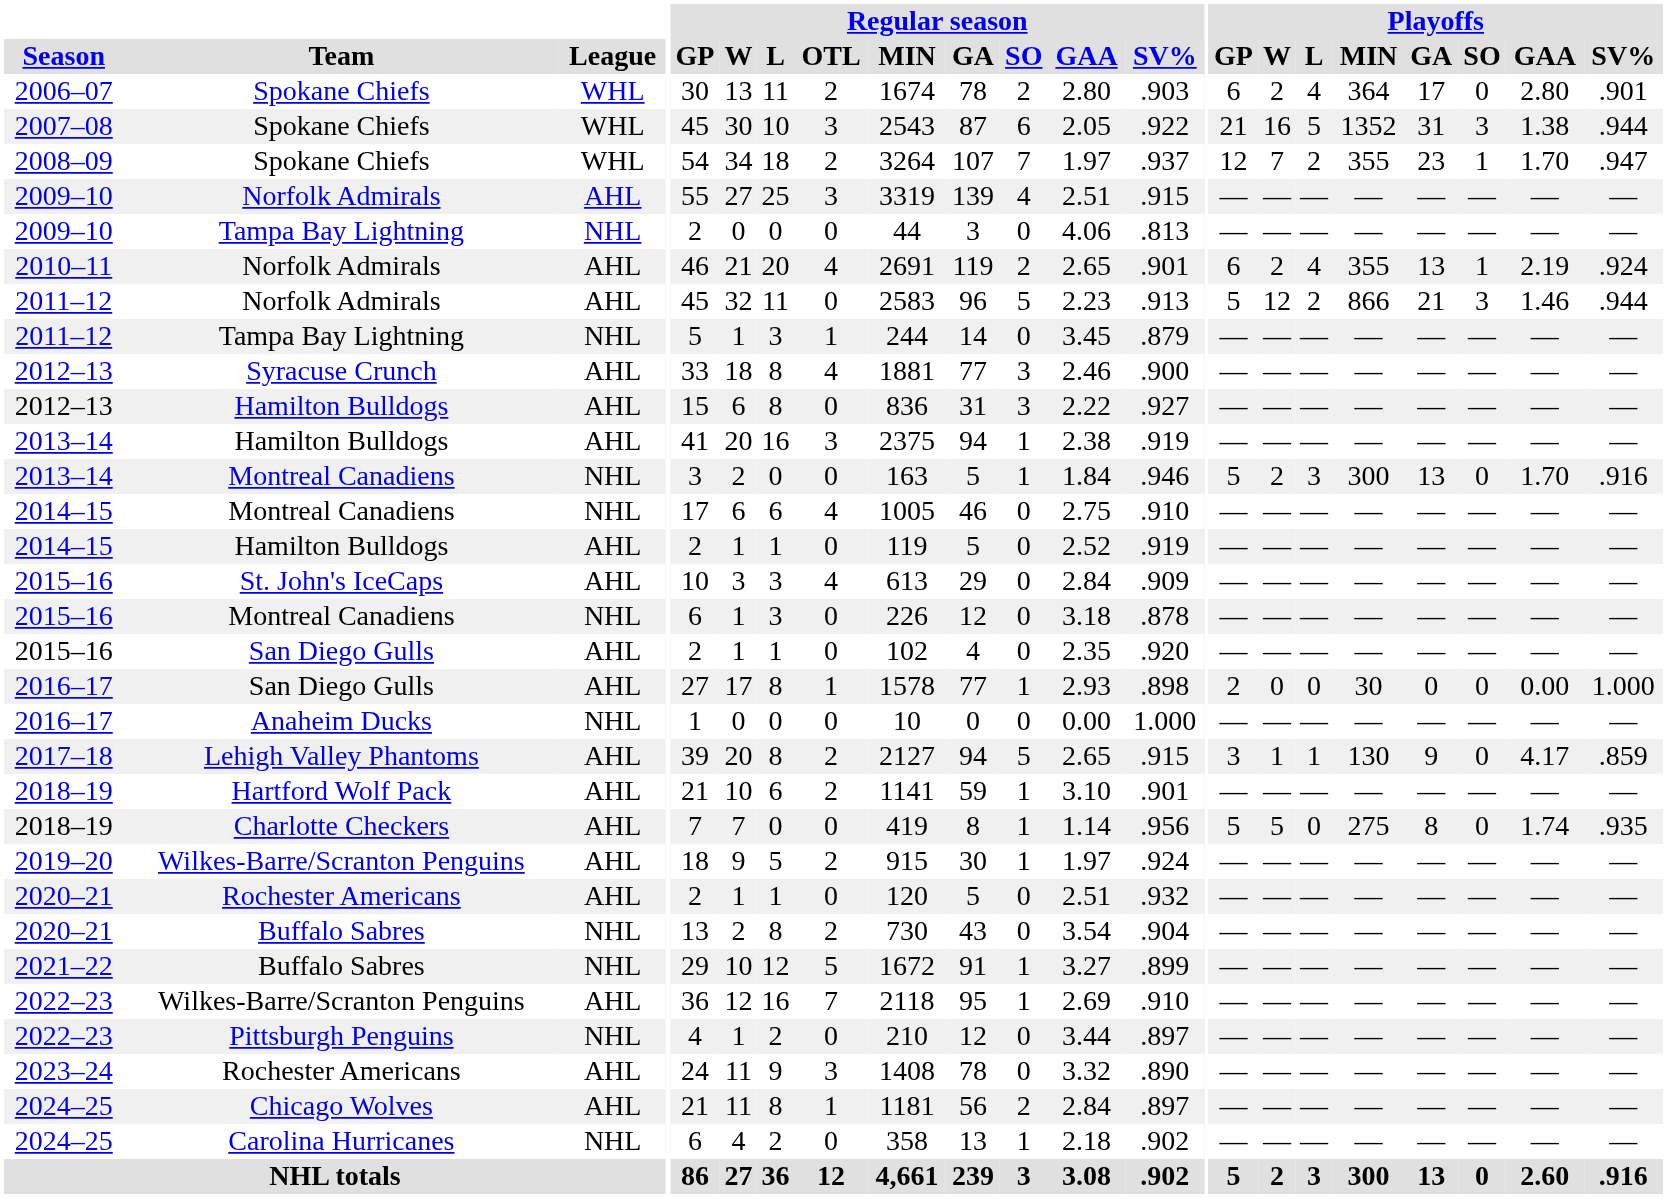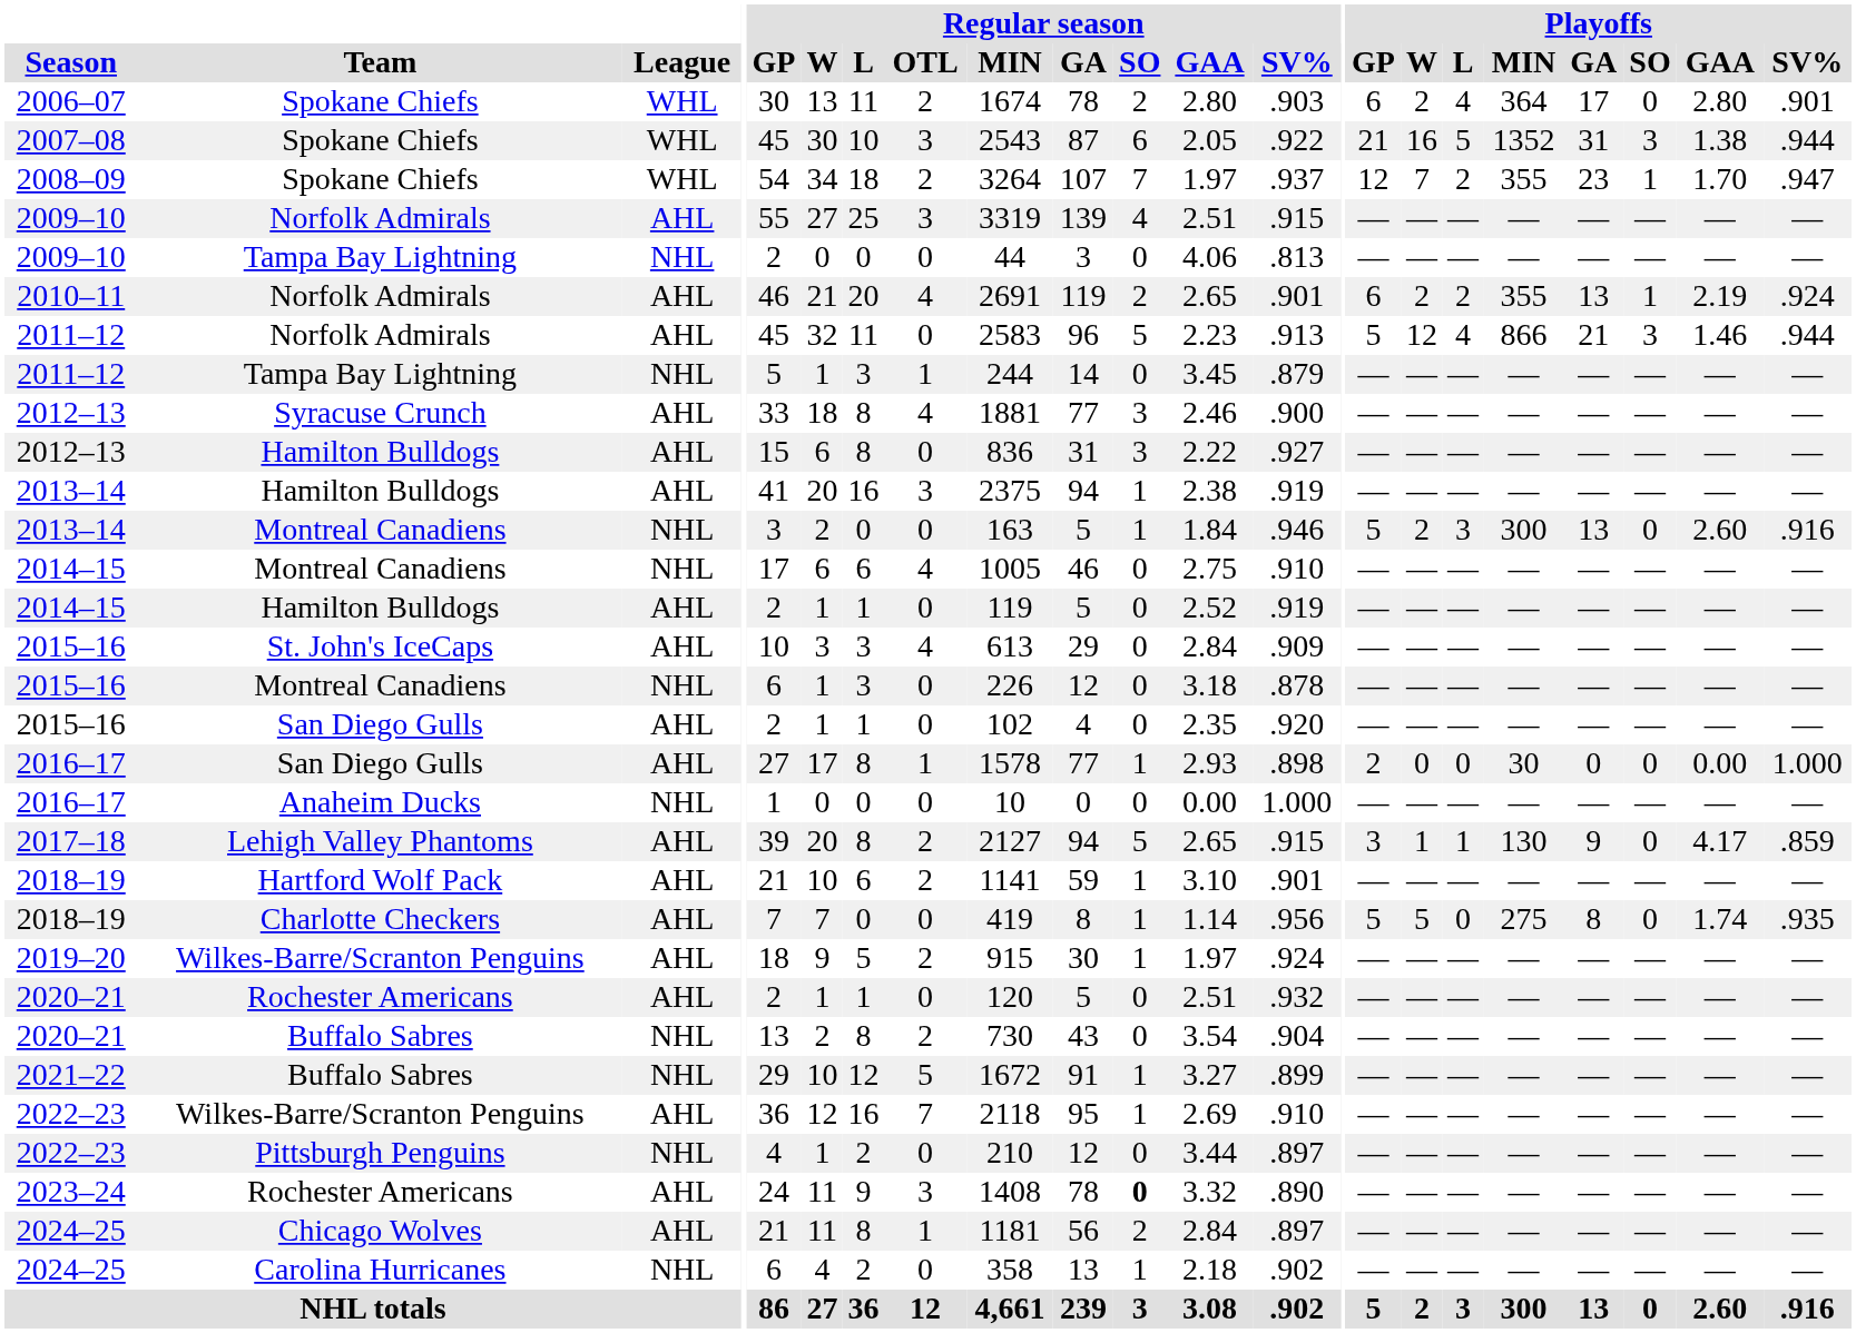 <table border="0" cellpadding="1" cellspacing="0" style="width:75%; text-align:center;">
 <tr bgcolor="#e0e0e0">
 <th colspan="3" bgcolor="#ffffff"></th>
 <th rowspan="99" bgcolor="#ffffff"></th>
 <th colspan="9" bgcolor="#e0e0e0"><a href='#'>Regular season</a></th>
 <th rowspan="99" bgcolor="#ffffff"></th>
 <th colspan="8" bgcolor="#e0e0e0"><a href='#'>Playoffs</a></th>
 </tr>
 <tr bgcolor="#e0e0e0">
 <th><a href='#'>Season</a></th>
 <th>Team</th>
 <th>League</th>
 <th>GP</th>
 <th>W</th>
 <th>L</th>
 <th>OTL</th>
 <th>MIN</th>
 <th>GA</th>
 <th><a href='#'>SO</a></th>
 <th><a href='#'>GAA</a></th>
 <th><a href='#'>SV%</a></th>
 <th>GP</th>
 <th>W</th>
 <th>L</th>
 <th>MIN</th>
 <th>GA</th>
 <th>SO</th>
 <th>GAA</th>
 <th>SV%</th>
 </tr>
 <tr>
 <td><a href='#'>2006–07</a></td>
 <td><a href='#'>Spokane Chiefs</a></td>
 <td><a href='#'>WHL</a></td>
 <td>30</td>
 <td>13</td>
 <td>11</td>
 <td>2</td>
 <td>1674</td>
 <td>78</td>
 <td>2</td>
 <td>2.80</td>
 <td>.903</td>
 <td>6</td>
 <td>2</td>
 <td>4</td>
 <td>364</td>
 <td>17</td>
 <td>0</td>
 <td>2.80</td>
 <td>.901</td>
 </tr>
 <tr bgcolor="#f0f0f0">
 <td><a href='#'>2007–08</a></td>
 <td>Spokane Chiefs</td>
 <td>WHL</td>
 <td>45</td>
 <td>30</td>
 <td>10</td>
 <td>3</td>
 <td>2543</td>
 <td>87</td>
 <td>6</td>
 <td>2.05</td>
 <td>.922</td>
 <td>21</td>
 <td>16</td>
 <td>5</td>
 <td>1352</td>
 <td>31</td>
 <td>3</td>
 <td>1.38</td>
 <td>.944</td>
 </tr>
 <tr>
 <td><a href='#'>2008–09</a></td>
 <td>Spokane Chiefs</td>
 <td>WHL</td>
 <td>54</td>
 <td>34</td>
 <td>18</td>
 <td>2</td>
 <td>3264</td>
 <td>107</td>
 <td>7</td>
 <td>1.97</td>
 <td>.937</td>
 <td>12</td>
 <td>7</td>
 <td>2</td>
 <td>355</td>
 <td>23</td>
 <td>1</td>
 <td>1.70</td>
 <td>.947</td>
 </tr>
 <tr bgcolor="#f0f0f0">
 <td><a href='#'>2009–10</a></td>
 <td><a href='#'>Norfolk Admirals</a></td>
 <td><a href='#'>AHL</a></td>
 <td>55</td>
 <td>27</td>
 <td>25</td>
 <td>3</td>
 <td>3319</td>
 <td>139</td>
 <td>4</td>
 <td>2.51</td>
 <td>.915</td>
 <td>—</td>
 <td>—</td>
 <td>—</td>
 <td>—</td>
 <td>—</td>
 <td>—</td>
 <td>—</td>
 <td>—</td>
 </tr>
 <tr>
 <td><a href='#'>2009–10</a></td>
 <td><a href='#'>Tampa Bay Lightning</a></td>
 <td><a href='#'>NHL</a></td>
 <td>2</td>
 <td>0</td>
 <td>0</td>
 <td>0</td>
 <td>44</td>
 <td>3</td>
 <td>0</td>
 <td>4.06</td>
 <td>.813</td>
 <td>—</td>
 <td>—</td>
 <td>—</td>
 <td>—</td>
 <td>—</td>
 <td>—</td>
 <td>—</td>
 <td>—</td>
 </tr>
 <tr bgcolor="#f0f0f0">
 <td><a href='#'>2010–11</a></td>
 <td>Norfolk Admirals</td>
 <td>AHL</td>
 <td>46</td>
 <td>21</td>
 <td>20</td>
 <td>4</td>
 <td>2691</td>
 <td>119</td>
 <td>2</td>
 <td>2.65</td>
 <td>.901</td>
 <td>6</td>
 <td>2</td>
-<td>4</td>
+<td>2</td>
 <td>355</td>
 <td>13</td>
 <td>1</td>
 <td>2.19</td>
 <td>.924</td>
 </tr>
 <tr>
 <td><a href='#'>2011–12</a></td>
 <td>Norfolk Admirals</td>
 <td>AHL</td>
 <td>45</td>
 <td>32</td>
 <td>11</td>
 <td>0</td>
 <td>2583</td>
 <td>96</td>
 <td>5</td>
 <td>2.23</td>
 <td>.913</td>
 <td>5</td>
 <td>12</td>
-<td>2</td>
+<td>4</td>
 <td>866</td>
 <td>21</td>
 <td>3</td>
 <td>1.46</td>
 <td>.944</td>
 </tr>
 <tr bgcolor="#f0f0f0">
 <td><a href='#'>2011–12</a></td>
 <td>Tampa Bay Lightning</td>
 <td>NHL</td>
 <td>5</td>
 <td>1</td>
 <td>3</td>
 <td>1</td>
 <td>244</td>
 <td>14</td>
 <td>0</td>
 <td>3.45</td>
 <td>.879</td>
 <td>—</td>
 <td>—</td>
 <td>—</td>
 <td>—</td>
 <td>—</td>
 <td>—</td>
 <td>—</td>
 <td>—</td>
 </tr>
 <tr>
 <td><a href='#'>2012–13</a></td>
 <td><a href='#'>Syracuse Crunch</a></td>
 <td>AHL</td>
 <td>33</td>
 <td>18</td>
 <td>8</td>
 <td>4</td>
 <td>1881</td>
 <td>77</td>
 <td>3</td>
 <td>2.46</td>
 <td>.900</td>
 <td>—</td>
 <td>—</td>
 <td>—</td>
 <td>—</td>
 <td>—</td>
 <td>—</td>
 <td>—</td>
 <td>—</td>
 </tr>
 <tr bgcolor="#f0f0f0">
 <td>2012–13</td>
 <td><a href='#'>Hamilton Bulldogs</a></td>
 <td>AHL</td>
 <td>15</td>
 <td>6</td>
 <td>8</td>
 <td>0</td>
 <td>836</td>
 <td>31</td>
 <td>3</td>
 <td>2.22</td>
 <td>.927</td>
 <td>—</td>
 <td>—</td>
 <td>—</td>
 <td>—</td>
 <td>—</td>
 <td>—</td>
 <td>—</td>
 <td>—</td>
 </tr>
 <tr>
 <td><a href='#'>2013–14</a></td>
 <td>Hamilton Bulldogs</td>
 <td>AHL</td>
 <td>41</td>
 <td>20</td>
 <td>16</td>
 <td>3</td>
 <td>2375</td>
 <td>94</td>
 <td>1</td>
 <td>2.38</td>
 <td>.919</td>
 <td>—</td>
 <td>—</td>
 <td>—</td>
 <td>—</td>
 <td>—</td>
 <td>—</td>
 <td>—</td>
 <td>—</td>
 </tr>
 <tr bgcolor="#f0f0f0">
 <td><a href='#'>2013–14</a></td>
 <td><a href='#'>Montreal Canadiens</a></td>
 <td>NHL</td>
 <td>3</td>
 <td>2</td>
 <td>0</td>
 <td>0</td>
 <td>163</td>
 <td>5</td>
 <td>1</td>
 <td>1.84</td>
 <td>.946</td>
 <td>5</td>
 <td>2</td>
 <td>3</td>
 <td>300</td>
 <td>13</td>
 <td>0</td>
-<td>1.70</td>
+<td>2.60</td>
 <td>.916</td>
 </tr>
 <tr>
 <td><a href='#'>2014–15</a></td>
 <td>Montreal Canadiens</td>
 <td>NHL</td>
 <td>17</td>
 <td>6</td>
 <td>6</td>
 <td>4</td>
 <td>1005</td>
 <td>46</td>
 <td>0</td>
 <td>2.75</td>
 <td>.910</td>
 <td>—</td>
 <td>—</td>
 <td>—</td>
 <td>—</td>
 <td>—</td>
 <td>—</td>
 <td>—</td>
 <td>—</td>
 </tr>
 <tr bgcolor="#f0f0f0">
 <td><a href='#'>2014–15</a></td>
 <td>Hamilton Bulldogs</td>
 <td>AHL</td>
 <td>2</td>
 <td>1</td>
 <td>1</td>
 <td>0</td>
 <td>119</td>
 <td>5</td>
 <td>0</td>
 <td>2.52</td>
 <td>.919</td>
 <td>—</td>
 <td>—</td>
 <td>—</td>
 <td>—</td>
 <td>—</td>
 <td>—</td>
 <td>—</td>
 <td>—</td>
 </tr>
 <tr>
 <td><a href='#'>2015–16</a></td>
 <td><a href='#'>St. John's IceCaps</a></td>
 <td>AHL</td>
 <td>10</td>
 <td>3</td>
 <td>3</td>
 <td>4</td>
 <td>613</td>
 <td>29</td>
 <td>0</td>
 <td>2.84</td>
 <td>.909</td>
 <td>—</td>
 <td>—</td>
 <td>—</td>
 <td>—</td>
 <td>—</td>
 <td>—</td>
 <td>—</td>
 <td>—</td>
 </tr>
 <tr bgcolor="#f0f0f0">
 <td><a href='#'>2015–16</a></td>
 <td>Montreal Canadiens</td>
 <td>NHL</td>
 <td>6</td>
 <td>1</td>
 <td>3</td>
 <td>0</td>
 <td>226</td>
 <td>12</td>
 <td>0</td>
 <td>3.18</td>
 <td>.878</td>
 <td>—</td>
 <td>—</td>
 <td>—</td>
 <td>—</td>
 <td>—</td>
 <td>—</td>
 <td>—</td>
 <td>—</td>
 </tr>
 <tr>
 <td>2015–16</td>
 <td><a href='#'>San Diego Gulls</a></td>
 <td>AHL</td>
 <td>2</td>
 <td>1</td>
 <td>1</td>
 <td>0</td>
 <td>102</td>
 <td>4</td>
 <td>0</td>
 <td>2.35</td>
 <td>.920</td>
 <td>—</td>
 <td>—</td>
 <td>—</td>
 <td>—</td>
 <td>—</td>
 <td>—</td>
 <td>—</td>
 <td>—</td>
 </tr>
 <tr bgcolor="#f0f0f0">
 <td><a href='#'>2016–17</a></td>
 <td>San Diego Gulls</td>
 <td>AHL</td>
 <td>27</td>
 <td>17</td>
 <td>8</td>
 <td>1</td>
 <td>1578</td>
 <td>77</td>
 <td>1</td>
 <td>2.93</td>
 <td>.898</td>
 <td>2</td>
 <td>0</td>
 <td>0</td>
 <td>30</td>
 <td>0</td>
 <td>0</td>
 <td>0.00</td>
 <td>1.000</td>
 </tr>
 <tr>
 <td><a href='#'>2016–17</a></td>
 <td><a href='#'>Anaheim Ducks</a></td>
 <td>NHL</td>
 <td>1</td>
 <td>0</td>
 <td>0</td>
 <td>0</td>
 <td>10</td>
 <td>0</td>
 <td>0</td>
 <td>0.00</td>
 <td>1.000</td>
 <td>—</td>
 <td>—</td>
 <td>—</td>
 <td>—</td>
 <td>—</td>
 <td>—</td>
 <td>—</td>
 <td>—</td>
 </tr>
 <tr bgcolor="#f0f0f0">
 <td><a href='#'>2017–18</a></td>
 <td><a href='#'>Lehigh Valley Phantoms</a></td>
 <td>AHL</td>
 <td>39</td>
 <td>20</td>
 <td>8</td>
 <td>2</td>
 <td>2127</td>
 <td>94</td>
 <td>5</td>
 <td>2.65</td>
 <td>.915</td>
 <td>3</td>
 <td>1</td>
 <td>1</td>
 <td>130</td>
 <td>9</td>
 <td>0</td>
 <td>4.17</td>
 <td>.859</td>
 </tr>
 <tr>
 <td><a href='#'>2018–19</a></td>
 <td><a href='#'>Hartford Wolf Pack</a></td>
 <td>AHL</td>
 <td>21</td>
 <td>10</td>
 <td>6</td>
 <td>2</td>
 <td>1141</td>
 <td>59</td>
 <td>1</td>
 <td>3.10</td>
 <td>.901</td>
 <td>—</td>
 <td>—</td>
 <td>—</td>
 <td>—</td>
 <td>—</td>
 <td>—</td>
 <td>—</td>
 <td>—</td>
 </tr>
 <tr bgcolor="#f0f0f0">
 <td>2018–19</td>
 <td><a href='#'>Charlotte Checkers</a></td>
 <td>AHL</td>
 <td>7</td>
 <td>7</td>
 <td>0</td>
 <td>0</td>
 <td>419</td>
 <td>8</td>
 <td>1</td>
 <td>1.14</td>
 <td>.956</td>
 <td>5</td>
 <td>5</td>
 <td>0</td>
 <td>275</td>
 <td>8</td>
 <td>0</td>
 <td>1.74</td>
 <td>.935</td>
 </tr>
 <tr>
 <td><a href='#'>2019–20</a></td>
 <td><a href='#'>Wilkes-Barre/Scranton Penguins</a></td>
 <td>AHL</td>
 <td>18</td>
 <td>9</td>
 <td>5</td>
 <td>2</td>
 <td>915</td>
 <td>30</td>
 <td>1</td>
 <td>1.97</td>
 <td>.924</td>
 <td>—</td>
 <td>—</td>
 <td>—</td>
 <td>—</td>
 <td>—</td>
 <td>—</td>
 <td>—</td>
 <td>—</td>
 </tr>
 <tr bgcolor="#f0f0f0">
 <td><a href='#'>2020–21</a></td>
 <td><a href='#'>Rochester Americans</a></td>
 <td>AHL</td>
 <td>2</td>
 <td>1</td>
 <td>1</td>
 <td>0</td>
 <td>120</td>
 <td>5</td>
 <td>0</td>
 <td>2.51</td>
 <td>.932</td>
 <td>—</td>
 <td>—</td>
 <td>—</td>
 <td>—</td>
 <td>—</td>
 <td>—</td>
 <td>—</td>
 <td>—</td>
 </tr>
 <tr>
 <td><a href='#'>2020–21</a></td>
 <td><a href='#'>Buffalo Sabres</a></td>
 <td>NHL</td>
 <td>13</td>
 <td>2</td>
 <td>8</td>
 <td>2</td>
 <td>730</td>
 <td>43</td>
 <td>0</td>
 <td>3.54</td>
 <td>.904</td>
 <td>—</td>
 <td>—</td>
 <td>—</td>
 <td>—</td>
 <td>—</td>
 <td>—</td>
 <td>—</td>
 <td>—</td>
 </tr>
 <tr bgcolor="#f0f0f0">
 <td><a href='#'>2021–22</a></td>
 <td>Buffalo Sabres</td>
 <td>NHL</td>
 <td>29</td>
 <td>10</td>
 <td>12</td>
 <td>5</td>
 <td>1672</td>
 <td>91</td>
 <td>1</td>
 <td>3.27</td>
 <td>.899</td>
 <td>—</td>
 <td>—</td>
 <td>—</td>
 <td>—</td>
 <td>—</td>
 <td>—</td>
 <td>—</td>
 <td>—</td>
 </tr>
 <tr>
 <td><a href='#'>2022–23</a></td>
 <td>Wilkes-Barre/Scranton Penguins</td>
 <td>AHL</td>
 <td>36</td>
 <td>12</td>
 <td>16</td>
 <td>7</td>
 <td>2118</td>
 <td>95</td>
 <td>1</td>
 <td>2.69</td>
 <td>.910</td>
 <td>—</td>
 <td>—</td>
 <td>—</td>
 <td>—</td>
 <td>—</td>
 <td>—</td>
 <td>—</td>
 <td>—</td>
 </tr>
 <tr bgcolor="#f0f0f0">
 <td><a href='#'>2022–23</a></td>
 <td><a href='#'>Pittsburgh Penguins</a></td>
 <td>NHL</td>
 <td>4</td>
 <td>1</td>
 <td>2</td>
 <td>0</td>
 <td>210</td>
 <td>12</td>
 <td>0</td>
 <td>3.44</td>
 <td>.897</td>
 <td>—</td>
 <td>—</td>
 <td>—</td>
 <td>—</td>
 <td>—</td>
 <td>—</td>
 <td>—</td>
 <td>—</td>
 </tr>
 <tr>
 <td><a href='#'>2023–24</a></td>
 <td>Rochester Americans</td>
 <td>AHL</td>
 <td>24</td>
 <td>11</td>
 <td>9</td>
 <td>3</td>
 <td>1408</td>
 <td>78</td>
-<td>0</td>
+<td><strong>0</strong></td>
 <td>3.32</td>
 <td>.890</td>
 <td>—</td>
 <td>—</td>
 <td>—</td>
 <td>—</td>
 <td>—</td>
 <td>—</td>
 <td>—</td>
 <td>—</td>
 </tr>
 <tr bgcolor="#f0f0f0">
 <td><a href='#'>2024–25</a></td>
 <td><a href='#'>Chicago Wolves</a></td>
 <td>AHL</td>
 <td>21</td>
 <td>11</td>
 <td>8</td>
 <td>1</td>
 <td>1181</td>
 <td>56</td>
 <td>2</td>
 <td>2.84</td>
 <td>.897</td>
 <td>—</td>
 <td>—</td>
 <td>—</td>
 <td>—</td>
 <td>—</td>
 <td>—</td>
 <td>—</td>
 <td>—</td>
 </tr>
 <tr>
 <td><a href='#'>2024–25</a></td>
 <td><a href='#'>Carolina Hurricanes</a></td>
 <td>NHL</td>
 <td>6</td>
 <td>4</td>
 <td>2</td>
 <td>0</td>
 <td>358</td>
 <td>13</td>
 <td>1</td>
 <td>2.18</td>
 <td>.902</td>
 <td>—</td>
 <td>—</td>
 <td>—</td>
 <td>—</td>
 <td>—</td>
 <td>—</td>
 <td>—</td>
 <td>—</td>
 </tr>
 <tr bgcolor="#e0e0e0">
 <th colspan=3>NHL totals</th>
 <th>86</th>
 <th>27</th>
 <th>36</th>
 <th>12</th>
 <th>4,661</th>
 <th>239</th>
 <th>3</th>
 <th>3.08</th>
 <th>.902</th>
 <th>5</th>
 <th>2</th>
 <th>3</th>
 <th>300</th>
 <th>13</th>
 <th>0</th>
 <th>2.60</th>
 <th>.916</th>
 </tr>
 </table>
